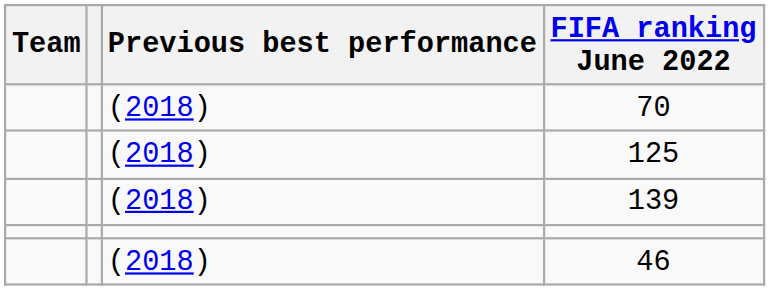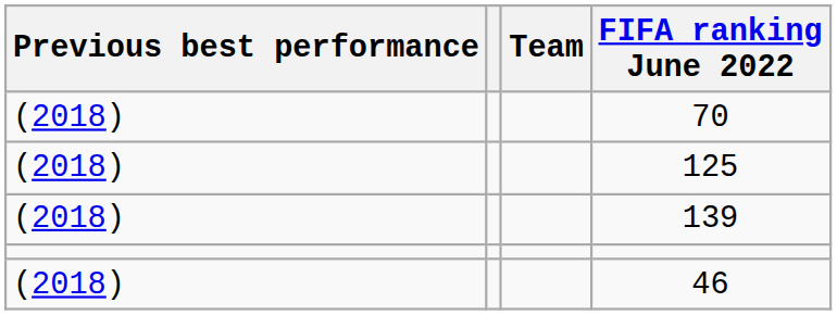 <table class="wikitable sortable">
 <tr>
+<th>Previous best performance</th>
+<th data-sort-type="number"></th>
 <th>Team</th>
-<th data-sort-type="number"></th>
-<th>Previous best performance</th>
 <th data-sort-type="number"><a href='#'>FIFA ranking</a><br>June 2022</th>
 </tr>
 <tr>
+<td> (<a href='#'>2018</a>)</td>
+<td style="text-align:center"></td>
 <td></td>
-<td style="text-align:center"></td>
-<td> (<a href='#'>2018</a>)</td>
 <td align="center">70</td>
 </tr>
 <tr>
+<td> (<a href='#'>2018</a>)</td>
+<td style="text-align:center"></td>
 <td></td>
-<td style="text-align:center"></td>
-<td> (<a href='#'>2018</a>)</td>
 <td align="center">125</td>
 </tr>
 <tr>
+<td> (<a href='#'>2018</a>)</td>
+<td style="text-align:center"></td>
 <td></td>
-<td style="text-align:center"></td>
-<td> (<a href='#'>2018</a>)</td>
 <td align="center">139</td>
 </tr>
 <tr>
 <td></td>
 <td style="text-align:center"></td>
 <td></td>
 <td align="center"></td>
 </tr>
 <tr>
+<td> (<a href='#'>2018</a>)</td>
+<td style="text-align:center"></td>
 <td></td>
-<td style="text-align:center"></td>
-<td> (<a href='#'>2018</a>)</td>
 <td align="center">46</td>
 </tr>
 </table>
